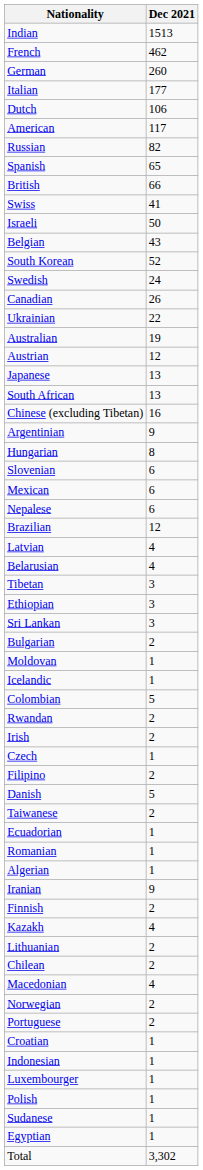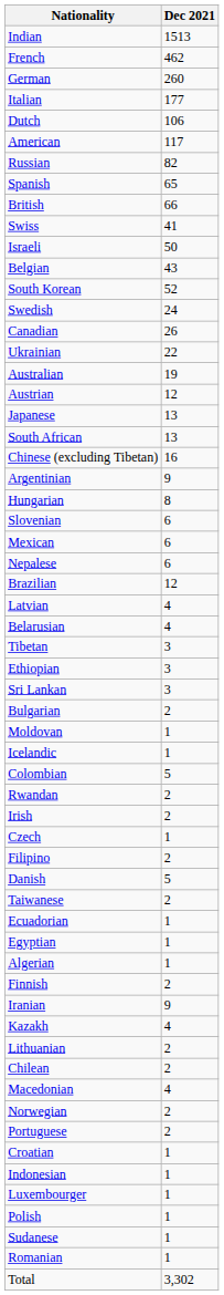 <table class="wikitable sortable">
 <tr>
 <th>Nationality</th>
 <th>Dec 2021</th>
 </tr>
 <tr>
 <td><a href='#'>Indian</a></td>
 <td>1513</td>
 </tr>
 <tr>
 <td><a href='#'>French</a></td>
 <td>462</td>
 </tr>
 <tr>
 <td><a href='#'>German</a></td>
 <td>260</td>
 </tr>
 <tr>
 <td><a href='#'>Italian</a></td>
 <td>177</td>
 </tr>
 <tr>
 <td><a href='#'>Dutch</a></td>
 <td>106</td>
 </tr>
 <tr>
 <td><a href='#'>American</a></td>
 <td>117</td>
 </tr>
 <tr>
 <td><a href='#'>Russian</a></td>
 <td>82</td>
 </tr>
 <tr>
 <td><a href='#'>Spanish</a></td>
 <td>65</td>
 </tr>
 <tr>
 <td><a href='#'>British</a></td>
 <td>66</td>
 </tr>
 <tr>
 <td><a href='#'>Swiss</a></td>
 <td>41</td>
 </tr>
 <tr>
 <td><a href='#'>Israeli</a></td>
 <td>50</td>
 </tr>
 <tr>
 <td><a href='#'>Belgian</a></td>
 <td>43</td>
 </tr>
 <tr>
 <td><a href='#'>South Korean</a></td>
 <td>52</td>
 </tr>
 <tr>
 <td><a href='#'>Swedish</a></td>
 <td>24</td>
 </tr>
 <tr>
 <td><a href='#'>Canadian</a></td>
 <td>26</td>
 </tr>
 <tr>
 <td><a href='#'>Ukrainian</a></td>
 <td>22</td>
 </tr>
 <tr>
 <td><a href='#'>Australian</a></td>
 <td>19</td>
 </tr>
 <tr>
 <td><a href='#'>Austrian</a></td>
 <td>12</td>
 </tr>
 <tr>
 <td><a href='#'>Japanese</a></td>
 <td>13</td>
 </tr>
 <tr>
 <td><a href='#'>South African</a></td>
 <td>13</td>
 </tr>
 <tr>
 <td><a href='#'>Chinese</a> (excluding Tibetan)</td>
 <td>16</td>
 </tr>
 <tr>
 <td><a href='#'>Argentinian</a></td>
 <td>9</td>
 </tr>
 <tr>
 <td><a href='#'>Hungarian</a></td>
 <td>8</td>
 </tr>
 <tr>
 <td><a href='#'>Slovenian</a></td>
 <td>6</td>
 </tr>
 <tr>
 <td><a href='#'>Mexican</a></td>
 <td>6</td>
 </tr>
 <tr>
 <td><a href='#'>Nepalese</a></td>
 <td>6</td>
 </tr>
 <tr>
 <td><a href='#'>Brazilian</a></td>
 <td>12</td>
 </tr>
 <tr>
 <td><a href='#'>Latvian</a></td>
 <td>4</td>
 </tr>
 <tr>
 <td><a href='#'>Belarusian</a></td>
 <td>4</td>
 </tr>
 <tr>
 <td><a href='#'>Tibetan</a></td>
 <td>3</td>
 </tr>
 <tr>
 <td><a href='#'>Ethiopian</a></td>
 <td>3</td>
 </tr>
 <tr>
 <td><a href='#'>Sri Lankan</a></td>
 <td>3</td>
 </tr>
 <tr>
 <td><a href='#'>Bulgarian</a></td>
 <td>2</td>
 </tr>
 <tr>
 <td><a href='#'>Moldovan</a></td>
 <td>1</td>
 </tr>
 <tr>
 <td><a href='#'>Icelandic</a></td>
 <td>1</td>
 </tr>
 <tr>
 <td><a href='#'>Colombian</a></td>
 <td>5</td>
 </tr>
 <tr>
 <td><a href='#'>Rwandan</a></td>
 <td>2</td>
 </tr>
 <tr>
 <td><a href='#'>Irish</a></td>
 <td>2</td>
 </tr>
 <tr>
 <td><a href='#'>Czech</a></td>
 <td>1</td>
 </tr>
 <tr>
 <td><a href='#'>Filipino</a></td>
 <td>2</td>
 </tr>
 <tr>
 <td><a href='#'>Danish</a></td>
 <td>5</td>
 </tr>
 <tr>
 <td><a href='#'>Taiwanese</a></td>
 <td>2</td>
 </tr>
 <tr>
 <td><a href='#'>Ecuadorian</a></td>
 <td>1</td>
 </tr>
 <tr>
-<td><a href='#'>Romanian</a></td>
+<td><a href='#'>Egyptian</a></td>
 <td>1</td>
 </tr>
 <tr>
 <td><a href='#'>Algerian</a></td>
 <td>1</td>
 </tr>
 <tr>
+<td><a href='#'>Finnish</a></td>
+<td>2</td>
+</tr>
+<tr>
 <td><a href='#'>Iranian</a></td>
 <td>9</td>
-</tr>
-<tr>
-<td><a href='#'>Finnish</a></td>
-<td>2</td>
 </tr>
 <tr>
 <td><a href='#'>Kazakh</a></td>
 <td>4</td>
 </tr>
 <tr>
 <td><a href='#'>Lithuanian</a></td>
 <td>2</td>
 </tr>
 <tr>
 <td><a href='#'>Chilean</a></td>
 <td>2</td>
 </tr>
 <tr>
 <td><a href='#'>Macedonian</a></td>
 <td>4</td>
 </tr>
 <tr>
 <td><a href='#'>Norwegian</a></td>
 <td>2</td>
 </tr>
 <tr>
 <td><a href='#'>Portuguese</a></td>
 <td>2</td>
 </tr>
 <tr>
 <td><a href='#'>Croatian</a></td>
 <td>1</td>
 </tr>
 <tr>
 <td><a href='#'>Indonesian</a></td>
 <td>1</td>
 </tr>
 <tr>
 <td><a href='#'>Luxembourger</a></td>
 <td>1</td>
 </tr>
 <tr>
 <td><a href='#'>Polish</a></td>
 <td>1</td>
 </tr>
 <tr>
 <td><a href='#'>Sudanese</a></td>
 <td>1</td>
 </tr>
 <tr>
-<td><a href='#'>Egyptian</a></td>
+<td><a href='#'>Romanian</a></td>
 <td>1</td>
 </tr>
 <tr>
 <td>Total</td>
 <td>3,302</td>
 </tr>
 </table>
